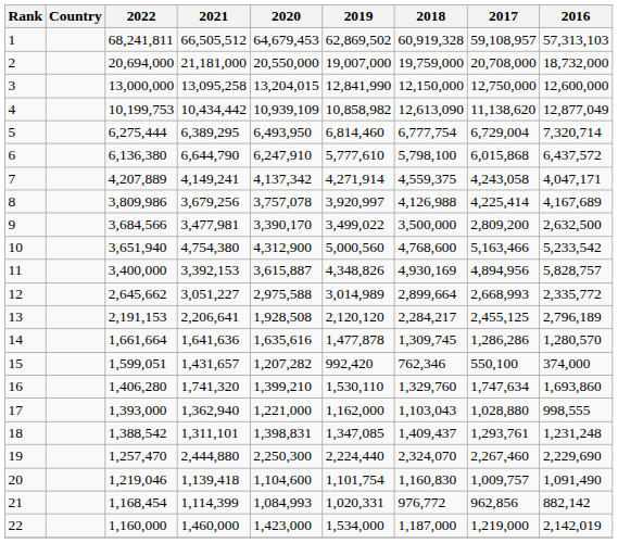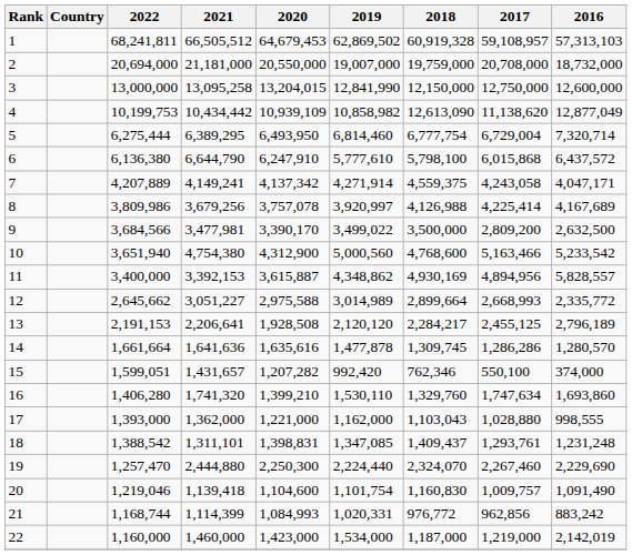 <table class="wikitable sortable">
 <tr>
 <th>Rank</th>
 <th>Country</th>
 <th>2022</th>
 <th>2021</th>
 <th>2020</th>
 <th>2019</th>
 <th>2018</th>
 <th>2017</th>
 <th>2016</th>
 </tr>
 <tr>
 <td>1</td>
 <td></td>
 <td align="left">68,241,811</td>
 <td align="left">66,505,512</td>
 <td align="left">64,679,453</td>
 <td align="left">62,869,502</td>
 <td align="left">60,919,328</td>
 <td align="left">59,108,957</td>
 <td align="left">57,313,103</td>
 </tr>
 <tr>
 <td>2</td>
 <td></td>
 <td align="left">20,694,000</td>
 <td align="left">21,181,000</td>
 <td align="left">20,550,000</td>
 <td align="left">19,007,000</td>
 <td align="left">19,759,000</td>
 <td align="left">20,708,000</td>
 <td align="left">18,732,000</td>
 </tr>
 <tr>
 <td>3</td>
 <td></td>
 <td align="left">13,000,000</td>
 <td align="left">13,095,258</td>
 <td align="left">13,204,015</td>
 <td align="left">12,841,990</td>
 <td align="left">12,150,000</td>
 <td align="left">12,750,000</td>
 <td align="left">12,600,000</td>
 </tr>
 <tr>
 <td>4</td>
 <td></td>
 <td align="left">10,199,753</td>
 <td align="left">10,434,442</td>
 <td align="left">10,939,109</td>
 <td align="left">10,858,982</td>
 <td align="left">12,613,090</td>
 <td align="left">11,138,620</td>
 <td align="left">12,877,049</td>
 </tr>
 <tr>
 <td>5</td>
 <td></td>
 <td align="left">6,275,444</td>
 <td align="left">6,389,295</td>
 <td align="left">6,493,950</td>
 <td align="left">6,814,460</td>
 <td align="left">6,777,754</td>
 <td align="left">6,729,004</td>
 <td align="left">7,320,714</td>
 </tr>
 <tr>
 <td>6</td>
 <td></td>
 <td align="left">6,136,380</td>
 <td align="left">6,644,790</td>
 <td align="left">6,247,910</td>
 <td align="left">5,777,610</td>
 <td align="left">5,798,100</td>
 <td align="left">6,015,868</td>
 <td align="left">6,437,572</td>
 </tr>
 <tr>
 <td>7</td>
 <td></td>
 <td align="left">4,207,889</td>
 <td align="left">4,149,241</td>
 <td align="left">4,137,342</td>
 <td align="left">4,271,914</td>
 <td align="left">4,559,375</td>
 <td align="left">4,243,058</td>
 <td align="left">4,047,171</td>
 </tr>
 <tr>
 <td>8</td>
 <td></td>
 <td align="left">3,809,986</td>
 <td align="left">3,679,256</td>
 <td align="left">3,757,078</td>
 <td align="left">3,920,997</td>
 <td align="left">4,126,988</td>
 <td align="left">4,225,414</td>
 <td align="left">4,167,689</td>
 </tr>
 <tr>
 <td>9</td>
 <td></td>
 <td align="left">3,684,566</td>
 <td align="left">3,477,981</td>
 <td align="left">3,390,170</td>
 <td align="left">3,499,022</td>
 <td align="left">3,500,000</td>
 <td align="left">2,809,200</td>
 <td align="left">2,632,500</td>
 </tr>
 <tr>
 <td>10</td>
 <td></td>
 <td align="left">3,651,940</td>
 <td align="left">4,754,380</td>
 <td align="left">4,312,900</td>
 <td align="left">5,000,560</td>
 <td align="left">4,768,600</td>
 <td align="left">5,163,466</td>
 <td align="left">5,233,542</td>
 </tr>
 <tr>
 <td>11</td>
 <td></td>
 <td align="left">3,400,000</td>
 <td align="left">3,392,153</td>
 <td align="left">3,615,887</td>
-<td align="left">4,348,826</td>
+<td align="left">4,348,862</td>
 <td align="left">4,930,169</td>
 <td align="left">4,894,956</td>
-<td align="left">5,828,757</td>
+<td align="left">5,828,557</td>
 </tr>
 <tr>
 <td>12</td>
 <td></td>
 <td align="left">2,645,662</td>
 <td align="left">3,051,227</td>
 <td align="left">2,975,588</td>
 <td align="left">3,014,989</td>
 <td align="left">2,899,664</td>
 <td align="left">2,668,993</td>
 <td align="left">2,335,772</td>
 </tr>
 <tr>
 <td>13</td>
 <td></td>
 <td align="left">2,191,153</td>
 <td align="left">2,206,641</td>
 <td align="left">1,928,508</td>
 <td align="left">2,120,120</td>
 <td align="left">2,284,217</td>
 <td align="left">2,455,125</td>
 <td align="left">2,796,189</td>
 </tr>
 <tr>
 <td>14</td>
 <td></td>
 <td align="left">1,661,664</td>
 <td align="left">1,641,636</td>
 <td align="left">1,635,616</td>
 <td align="left">1,477,878</td>
 <td align="left">1,309,745</td>
 <td align="left">1,286,286</td>
 <td align="left">1,280,570</td>
 </tr>
 <tr>
 <td>15</td>
 <td></td>
 <td align="left">1,599,051</td>
 <td align="left">1,431,657</td>
 <td align="left">1,207,282</td>
 <td align="left">992,420</td>
 <td align="left">762,346</td>
 <td align="left">550,100</td>
 <td align="left">374,000</td>
 </tr>
 <tr>
 <td>16</td>
 <td></td>
 <td align="left">1,406,280</td>
 <td align="left">1,741,320</td>
 <td align="left">1,399,210</td>
 <td align="left">1,530,110</td>
 <td align="left">1,329,760</td>
 <td align="left">1,747,634</td>
 <td align="left">1,693,860</td>
 </tr>
 <tr>
 <td>17</td>
 <td></td>
 <td align="left">1,393,000</td>
-<td align="left">1,362,940</td>
+<td align="left">1,362,000</td>
 <td align="left">1,221,000</td>
 <td align="left">1,162,000</td>
 <td align="left">1,103,043</td>
 <td align="left">1,028,880</td>
 <td align="left">998,555</td>
 </tr>
 <tr>
 <td>18</td>
 <td></td>
 <td align="left">1,388,542</td>
 <td align="left">1,311,101</td>
 <td align="left">1,398,831</td>
 <td align="left">1,347,085</td>
 <td align="left">1,409,437</td>
 <td align="left">1,293,761</td>
 <td align="left">1,231,248</td>
 </tr>
 <tr>
 <td>19</td>
 <td></td>
 <td align="left">1,257,470</td>
 <td align="left">2,444,880</td>
 <td align="left">2,250,300</td>
 <td align="left">2,224,440</td>
 <td align="left">2,324,070</td>
 <td align="left">2,267,460</td>
 <td align="left">2,229,690</td>
 </tr>
 <tr>
 <td>20</td>
 <td></td>
 <td align="left">1,219,046</td>
 <td align="left">1,139,418</td>
 <td align="left">1,104,600</td>
 <td align="left">1,101,754</td>
 <td align="left">1,160,830</td>
 <td align="left">1,009,757</td>
 <td align="left">1,091,490</td>
 </tr>
 <tr>
 <td>21</td>
 <td></td>
-<td align="left">1,168,454</td>
+<td align="left">1,168,744</td>
 <td align="left">1,114,399</td>
 <td align="left">1,084,993</td>
 <td align="left">1,020,331</td>
 <td align="left">976,772</td>
 <td align="left">962,856</td>
-<td align="left">882,142</td>
+<td align="left">883,242</td>
 </tr>
 <tr>
 <td>22</td>
 <td></td>
 <td align="left">1,160,000</td>
 <td align="left">1,460,000</td>
 <td align="left">1,423,000</td>
 <td align="left">1,534,000</td>
 <td align="left">1,187,000</td>
 <td align="left">1,219,000</td>
 <td align="left">2,142,019</td>
 </tr>
 <tr>
 </tr>
 </table>
